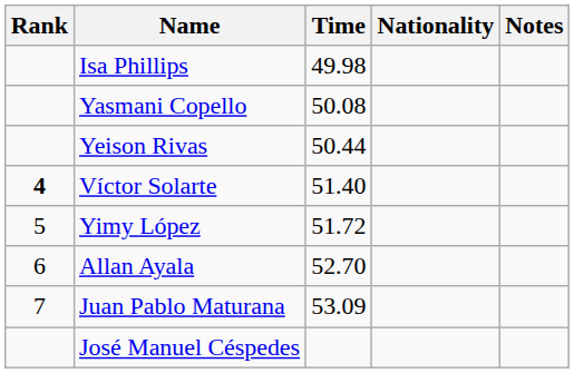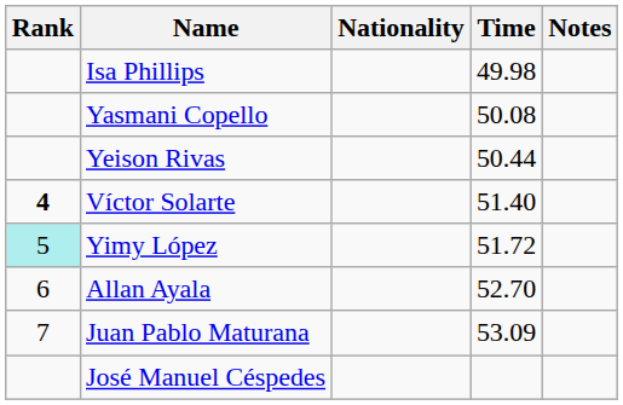 <table class="wikitable sortable" style="text-align:center;font-size:95%">
 <tr>
 <th>Rank</th>
 <th>Name</th>
+<th>Nationality</th>
 <th>Time</th>
-<th>Nationality</th>
 <th>Notes</th>
 </tr>
 <tr>
 <td></td>
 <td align=left><a href='#'>Isa Phillips</a></td>
+<td align=left></td>
 <td>49.98</td>
-<td align=left></td>
 <td></td>
 </tr>
 <tr>
 <td></td>
 <td align=left><a href='#'>Yasmani Copello</a></td>
+<td align=left></td>
 <td>50.08</td>
-<td align=left></td>
 <td></td>
 </tr>
 <tr>
 <td></td>
 <td align=left><a href='#'>Yeison Rivas</a></td>
+<td align=left></td>
 <td>50.44</td>
-<td align=left></td>
 <td></td>
 </tr>
 <tr>
 <td><strong>4</strong></td>
 <td align=left><a href='#'>Víctor Solarte</a></td>
+<td align=left></td>
 <td>51.40</td>
-<td align=left></td>
 <td></td>
 </tr>
 <tr>
-<td>5</td>
+<td style="background: paleturquoise;">5</td>
 <td align=left><a href='#'>Yimy López</a></td>
+<td align=left></td>
 <td>51.72</td>
-<td align=left></td>
 <td></td>
 </tr>
 <tr>
 <td>6</td>
 <td align=left><a href='#'>Allan Ayala</a></td>
+<td align=left></td>
 <td>52.70</td>
-<td align=left></td>
 <td></td>
 </tr>
 <tr>
 <td>7</td>
 <td align=left><a href='#'>Juan Pablo Maturana</a></td>
+<td align=left></td>
 <td>53.09</td>
-<td align=left></td>
 <td></td>
 </tr>
 <tr>
 <td></td>
 <td align=left><a href='#'>José Manuel Céspedes</a></td>
+<td align=left></td>
 <td></td>
-<td align=left></td>
 <td></td>
 </tr>
 </table>
